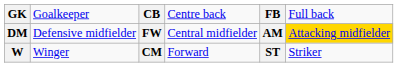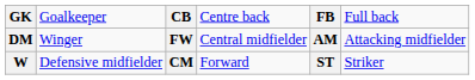 <table class="wikitable">
 <tr>
 <th>GK</th>
 <td><a href='#'>Goalkeeper</a></td>
 <th>CB</th>
 <td><a href='#'>Centre back</a></td>
 <th>FB</th>
 <td><a href='#'>Full back</a></td>
 </tr>
 <tr>
 <th>DM</th>
-<td><a href='#'>Defensive midfielder</a></td>
+<td><a href='#'>Winger</a></td>
 <th>FW</th>
 <td><a href='#'>Central midfielder</a></td>
 <th>AM</th>
-<td style="background: gold;"><a href='#'>Attacking midfielder</a></td>
+<td><a href='#'>Attacking midfielder</a></td>
 </tr>
 <tr>
 <th>W</th>
-<td><a href='#'>Winger</a></td>
+<td><a href='#'>Defensive midfielder</a></td>
 <th>CM</th>
 <td><a href='#'>Forward</a></td>
 <th>ST</th>
 <td><a href='#'>Striker</a></td>
 </tr>
 </table>
